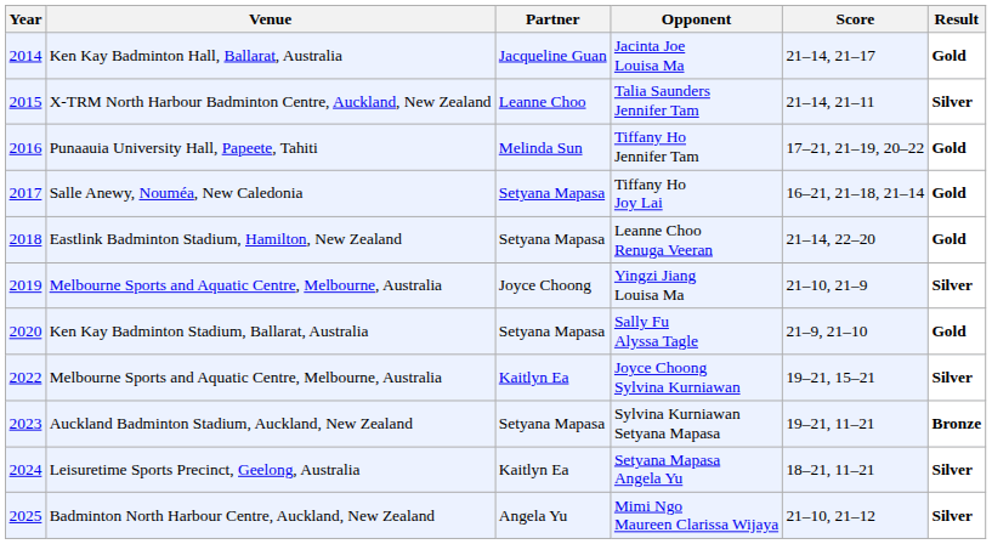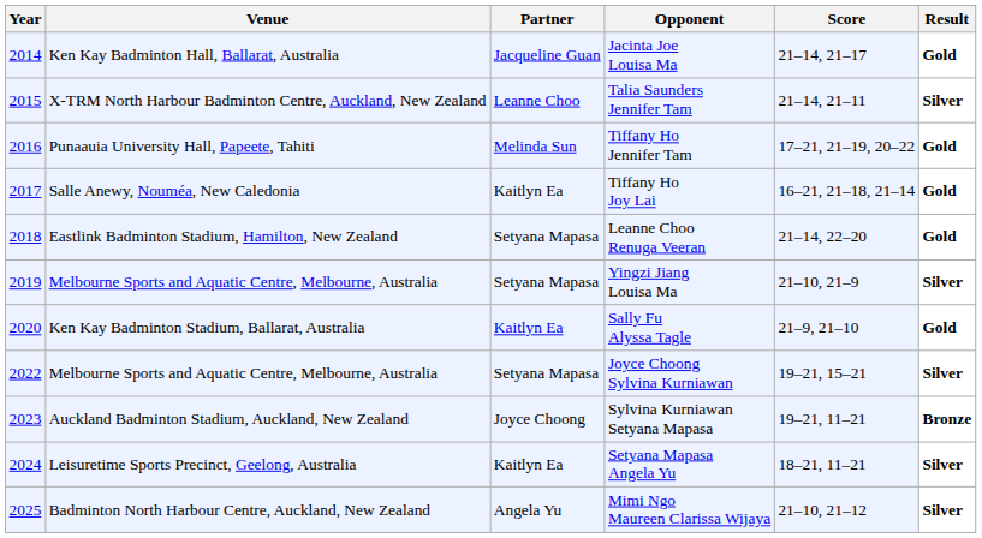 <table class="sortable wikitable" style="font-size: 90%;">
 <tr>
 <th>Year</th>
 <th>Venue</th>
 <th>Partner</th>
 <th>Opponent</th>
 <th>Score</th>
 <th>Result</th>
 </tr>
 <tr style="background:#ECF2FF">
 <td align="center"><a href='#'>2014</a></td>
 <td align="left">Ken Kay Badminton Hall, <a href='#'>Ballarat</a>, Australia</td>
 <td align="left"> <a href='#'>Jacqueline Guan</a></td>
 <td align="left"> <a href='#'>Jacinta Joe</a> <br>  <a href='#'>Louisa Ma</a></td>
 <td align="left">21–14, 21–17</td>
 <td style="text-align:left; background:white"> <strong>Gold</strong></td>
 </tr>
 <tr style="background:#ECF2FF">
 <td align="center"><a href='#'>2015</a></td>
 <td align="left">X-TRM North Harbour Badminton Centre, <a href='#'>Auckland</a>, New Zealand</td>
 <td align="left"> <a href='#'>Leanne Choo</a></td>
 <td align="left"> <a href='#'>Talia Saunders</a> <br>  <a href='#'>Jennifer Tam</a></td>
 <td align="left">21–14, 21–11</td>
 <td style="text-align:left; background:white"> <strong>Silver</strong></td>
 </tr>
 <tr style="background:#ECF2FF">
 <td align="center"><a href='#'>2016</a></td>
 <td align="left">Punaauia University Hall, <a href='#'>Papeete</a>, Tahiti</td>
 <td align="left"> <a href='#'>Melinda Sun</a></td>
 <td align="left"> <a href='#'>Tiffany Ho</a> <br>  Jennifer Tam</td>
 <td align="left">17–21, 21–19, 20–22</td>
 <td style="text-align:left; background:white"> <strong>Gold</strong></td>
 </tr>
 <tr style="background:#ECF2FF">
 <td align="center"><a href='#'>2017</a></td>
 <td align="left">Salle Anewy, <a href='#'>Nouméa</a>, New Caledonia</td>
-<td align="left"> <a href='#'>Setyana Mapasa</a></td>
+<td align="left"> Kaitlyn Ea</td>
 <td align="left"> Tiffany Ho <br>  <a href='#'>Joy Lai</a></td>
 <td align="left">16–21, 21–18, 21–14</td>
 <td style="text-align:left; background:white"> <strong>Gold</strong></td>
 </tr>
 <tr style="background:#ECF2FF">
 <td align="center"><a href='#'>2018</a></td>
 <td align="left">Eastlink Badminton Stadium, <a href='#'>Hamilton</a>, New Zealand</td>
 <td align="left"> Setyana Mapasa</td>
 <td align="left"> Leanne Choo <br>  <a href='#'>Renuga Veeran</a></td>
 <td align="left">21–14, 22–20</td>
 <td style="text-align:left; background:white"> <strong>Gold</strong></td>
 </tr>
 <tr style="background:#ECF2FF">
 <td align="center"><a href='#'>2019</a></td>
 <td align="left"><a href='#'>Melbourne Sports and Aquatic Centre</a>, <a href='#'>Melbourne</a>, Australia</td>
-<td align="left"> Joyce Choong</td>
+<td align="left"> Setyana Mapasa</td>
 <td align="left"> <a href='#'>Yingzi Jiang</a> <br>  Louisa Ma</td>
 <td align="left">21–10, 21–9</td>
 <td style="text-align:left; background:white"> <strong>Silver</strong></td>
 </tr>
 <tr style="background:#ECF2FF">
 <td align="center"><a href='#'>2020</a></td>
 <td align="left">Ken Kay Badminton Stadium, Ballarat, Australia</td>
-<td align="left"> Setyana Mapasa</td>
+<td align="left"> <a href='#'>Kaitlyn Ea</a></td>
 <td align="left"> <a href='#'>Sally Fu</a><br> <a href='#'>Alyssa Tagle</a></td>
 <td align="left">21–9, 21–10</td>
 <td style="text-align:left; background:white"> <strong>Gold</strong></td>
 </tr>
 <tr style="background:#ECF2FF">
 <td align="center"><a href='#'>2022</a></td>
 <td align="left">Melbourne Sports and Aquatic Centre, Melbourne, Australia</td>
-<td align="left"> <a href='#'>Kaitlyn Ea</a></td>
+<td align="left"> Setyana Mapasa</td>
 <td align="left"> <a href='#'>Joyce Choong</a><br> <a href='#'>Sylvina Kurniawan</a></td>
 <td align="left">19–21, 15–21</td>
 <td style="text-align:left; background:white"> <strong>Silver</strong></td>
 </tr>
 <tr style="background:#ECF2FF">
 <td align="center"><a href='#'>2023</a></td>
 <td align="left">Auckland Badminton Stadium, Auckland, New Zealand</td>
-<td align="left"> Setyana Mapasa</td>
+<td align="left"> Joyce Choong</td>
 <td align="left"> Sylvina Kurniawan<br> Setyana Mapasa</td>
 <td align="left">19–21, 11–21</td>
 <td align="left" bgcolor="#ffffff"> <strong>Bronze</strong></td>
 </tr>
 <tr style="background:#ECF2FF">
 <td align="center"><a href='#'>2024</a></td>
 <td align="left">Leisuretime Sports Precinct, <a href='#'>Geelong</a>, Australia</td>
 <td align="left"> Kaitlyn Ea</td>
 <td align="left"> <a href='#'>Setyana Mapasa</a><br>  <a href='#'>Angela Yu</a></td>
 <td align="left">18–21, 11–21</td>
 <td style="text-align:left; background:white"> <strong>Silver</strong></td>
 </tr>
 <tr style="background:#ECF2FF">
 <td align="center"><a href='#'>2025</a></td>
 <td align="left">Badminton North Harbour Centre, Auckland, New Zealand</td>
 <td align="left"> Angela Yu</td>
 <td align="left"> <a href='#'>Mimi Ngo</a><br>  <a href='#'>Maureen Clarissa Wijaya</a></td>
 <td align="left">21–10, 21–12</td>
 <td style="text-align:left; background:white"> <strong>Silver</strong></td>
 </tr>
 </table>
